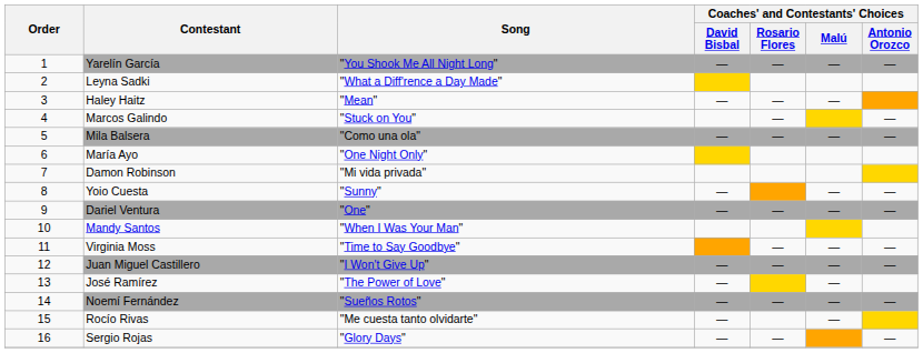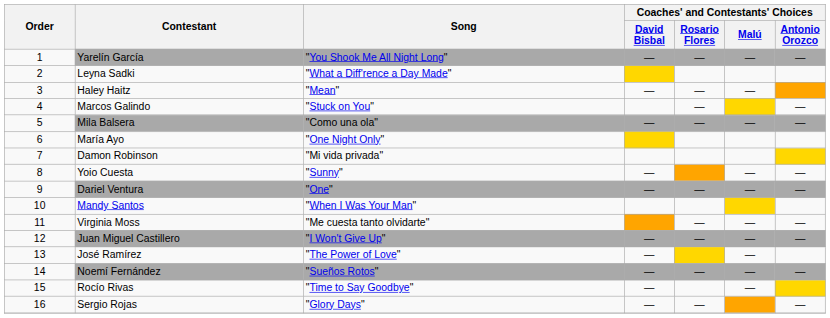 <table class="wikitable" style="width:100%;">
 <tr>
 <th rowspan=2>Order</th>
 <th rowspan=2>Contestant</th>
 <th rowspan=2>Song</th>
 <th colspan=4>Coaches' and Contestants' Choices</th>
 </tr>
 <tr>
 <th width="70"><a href='#'>David Bisbal</a></th>
 <th width="70"><a href='#'>Rosario Flores</a></th>
 <th width="70"><a href='#'>Malú</a></th>
 <th width="70"><a href='#'>Antonio Orozco</a></th>
 </tr>
 <tr>
 <td align="center">1</td>
 <td style="background:darkgrey;text-align:left;">Yarelín García</td>
 <td style="background:darkgrey;text-align:left;">"<a href='#'>You Shook Me All Night Long</a>"</td>
 <td style="background:darkgrey;text-align:center;">—</td>
 <td style="background:darkgrey;text-align:center;">—</td>
 <td style="background:darkgrey;text-align:center;">—</td>
 <td style="background:darkgrey;text-align:center;">—</td>
 </tr>
 <tr>
 <td align="center">2</td>
 <td>Leyna Sadki</td>
 <td>"<a href='#'>What a Diff'rence a Day Made</a>"</td>
 <td style="background:gold;text-align:center;"></td>
 <td style=";text-align:center;"></td>
 <td style=";text-align:center;"></td>
 <td style=";text-align:center;"></td>
 </tr>
 <tr>
 <td align="center">3</td>
 <td>Haley Haitz</td>
 <td>"<a href='#'>Mean</a>"</td>
 <td align="center">—</td>
 <td align="center">—</td>
 <td align="center">—</td>
 <td style="background:orange;text-align:center;"></td>
 </tr>
 <tr>
 <td align="center">4</td>
 <td>Marcos Galindo</td>
 <td>"<a href='#'>Stuck on You</a>"</td>
 <td style=";text-align:center;"></td>
 <td align="center">—</td>
 <td style="background:gold;text-align:center;"></td>
 <td align="center">—</td>
 </tr>
 <tr>
 <td align="center">5</td>
 <td style="background:darkgrey;text-align:left;">Mila Balsera</td>
 <td style="background:darkgrey;text-align:left;">"Como una ola"</td>
 <td style="background:darkgrey;text-align:center;">—</td>
 <td style="background:darkgrey;text-align:center;">—</td>
 <td style="background:darkgrey;text-align:center;">—</td>
 <td style="background:darkgrey;text-align:center;">—</td>
 </tr>
 <tr>
 <td align="center">6</td>
 <td>María Ayo</td>
 <td>"<a href='#'>One Night Only</a>"</td>
 <td style="background:gold;text-align:center;"></td>
 <td style=";text-align:center;"></td>
 <td style=";text-align:center;"></td>
 <td style=";text-align:center;"></td>
 </tr>
 <tr>
 <td align="center">7</td>
 <td>Damon Robinson</td>
 <td>"Mi vida privada"</td>
 <td style=";text-align:center;"></td>
 <td style=";text-align:center;"></td>
 <td style=";text-align:center;"></td>
 <td style="background:gold;text-align:center;"></td>
 </tr>
 <tr>
 <td align="center">8</td>
 <td>Yoio Cuesta</td>
 <td>"<a href='#'>Sunny</a>"</td>
 <td align="center">—</td>
 <td style="background:orange;text-align:center;"></td>
 <td align="center">—</td>
 <td align="center">—</td>
 </tr>
 <tr>
 <td align="center">9</td>
 <td style="background:darkgrey;text-align:left;">Dariel Ventura</td>
 <td style="background:darkgrey;text-align:left;">"<a href='#'>One</a>"</td>
 <td style="background:darkgrey;text-align:center;">—</td>
 <td style="background:darkgrey;text-align:center;">—</td>
 <td style="background:darkgrey;text-align:center;">—</td>
 <td style="background:darkgrey;text-align:center;">—</td>
 </tr>
 <tr>
 <td align="center">10</td>
 <td><a href='#'>Mandy Santos</a></td>
 <td>"<a href='#'>When I Was Your Man</a>"</td>
 <td style=";text-align:center;"></td>
 <td style=";text-align:center;"></td>
 <td style="background:gold;text-align:center;"></td>
 <td style=";text-align:center;"></td>
 </tr>
 <tr>
 <td align="center">11</td>
 <td>Virginia Moss</td>
-<td>"<a href='#'>Time to Say Goodbye</a>"</td>
+<td>"Me cuesta tanto olvidarte"</td>
 <td style="background:orange;text-align:center;"></td>
 <td align="center">—</td>
 <td align="center">—</td>
 <td align="center">—</td>
 </tr>
 <tr>
 <td align="center">12</td>
 <td style="background:darkgrey;text-align:left;">Juan Miguel Castillero</td>
 <td style="background:darkgrey;text-align:left;">"<a href='#'>I Won't Give Up</a>"</td>
 <td style="background:darkgrey;text-align:center;">—</td>
 <td style="background:darkgrey;text-align:center;">—</td>
 <td style="background:darkgrey;text-align:center;">—</td>
 <td style="background:darkgrey;text-align:center;">—</td>
 </tr>
 <tr>
 <td align="center">13</td>
 <td>José Ramírez</td>
 <td>"<a href='#'>The Power of Love</a>"</td>
 <td align="center">—</td>
 <td style="background:gold;text-align:center;"></td>
 <td align="center">—</td>
 <td style=";text-align:center;"></td>
 </tr>
 <tr>
 <td align="center">14</td>
 <td style="background:darkgrey;text-align:left;">Noemí Fernández</td>
 <td style="background:darkgrey;text-align:left;">"<a href='#'>Sueños Rotos</a>"</td>
 <td style="background:darkgrey;text-align:center;">—</td>
 <td style="background:darkgrey;text-align:center;">—</td>
 <td style="background:darkgrey;text-align:center;">—</td>
 <td style="background:darkgrey;text-align:center;">—</td>
 </tr>
 <tr>
 <td align="center">15</td>
 <td>Rocío Rivas</td>
-<td>"Me cuesta tanto olvidarte"</td>
+<td>"<a href='#'>Time to Say Goodbye</a>"</td>
 <td align="center">—</td>
 <td style=";text-align:center;"></td>
 <td align="center">—</td>
 <td style="background:gold;text-align:center;"></td>
 </tr>
 <tr>
 <td align="center">16</td>
 <td>Sergio Rojas</td>
 <td>"<a href='#'>Glory Days</a>"</td>
 <td align="center">—</td>
 <td align="center">—</td>
 <td style="background:orange;text-align:center;"></td>
 <td align="center">—</td>
 </tr>
 <tr>
 </tr>
 </table>
